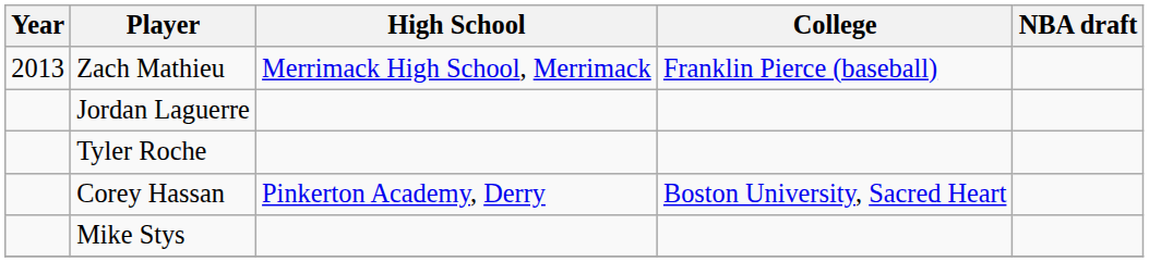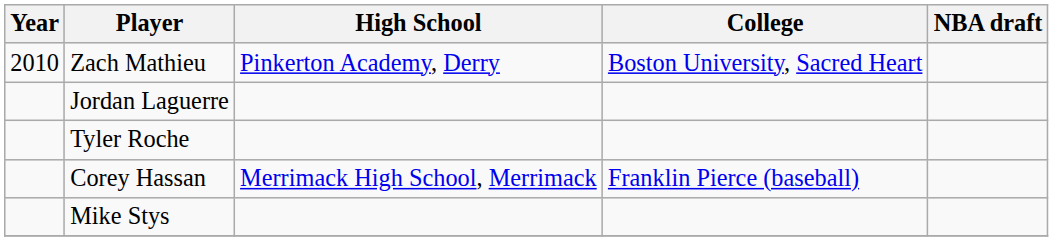 <table class="wikitable sortable">
 <tr>
 <th>Year</th>
 <th>Player</th>
 <th>High School</th>
 <th>College</th>
 <th>NBA draft</th>
 </tr>
 <tr>
-<td>2013</td>
+<td>2010</td>
 <td>Zach Mathieu</td>
-<td><a href='#'>Merrimack High School</a>, <a href='#'>Merrimack</a></td>
-<td><a href='#'>Franklin Pierce (baseball)</a></td>
+<td><a href='#'>Pinkerton Academy</a>, <a href='#'>Derry</a></td>
+<td><a href='#'>Boston University</a>, <a href='#'>Sacred Heart</a></td>
 <td></td>
 </tr>
 <tr>
 <td></td>
 <td>Jordan Laguerre</td>
 <td></td>
 <td></td>
 <td></td>
 </tr>
 <tr>
 <td></td>
 <td>Tyler Roche</td>
 <td></td>
 <td></td>
 <td></td>
 </tr>
 <tr>
 <td></td>
 <td>Corey Hassan</td>
-<td><a href='#'>Pinkerton Academy</a>, <a href='#'>Derry</a></td>
-<td><a href='#'>Boston University</a>, <a href='#'>Sacred Heart</a></td>
+<td><a href='#'>Merrimack High School</a>, <a href='#'>Merrimack</a></td>
+<td><a href='#'>Franklin Pierce (baseball)</a></td>
 </tr>
 <tr>
 <td></td>
 <td>Mike Stys</td>
 <td></td>
 <td></td>
 <td></td>
 </tr>
 <tr>
 </tr>
 </table>
